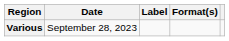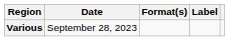 <table class="wikitable plainrowheaders">
 <tr>
 <th scope="col">Region</th>
 <th scope="col">Date</th>
+<th scope="col">Format(s)</th>
 <th scope="col">Label</th>
-<th scope="col">Format(s)</th>
 <th scope="col"></th>
 </tr>
 <tr>
 <th scope="row">Various</th>
 <td>September 28, 2023</td>
 <td></td>
 <td></td>
 <td style="text-align:center;"></td>
 </tr>
 </table>
